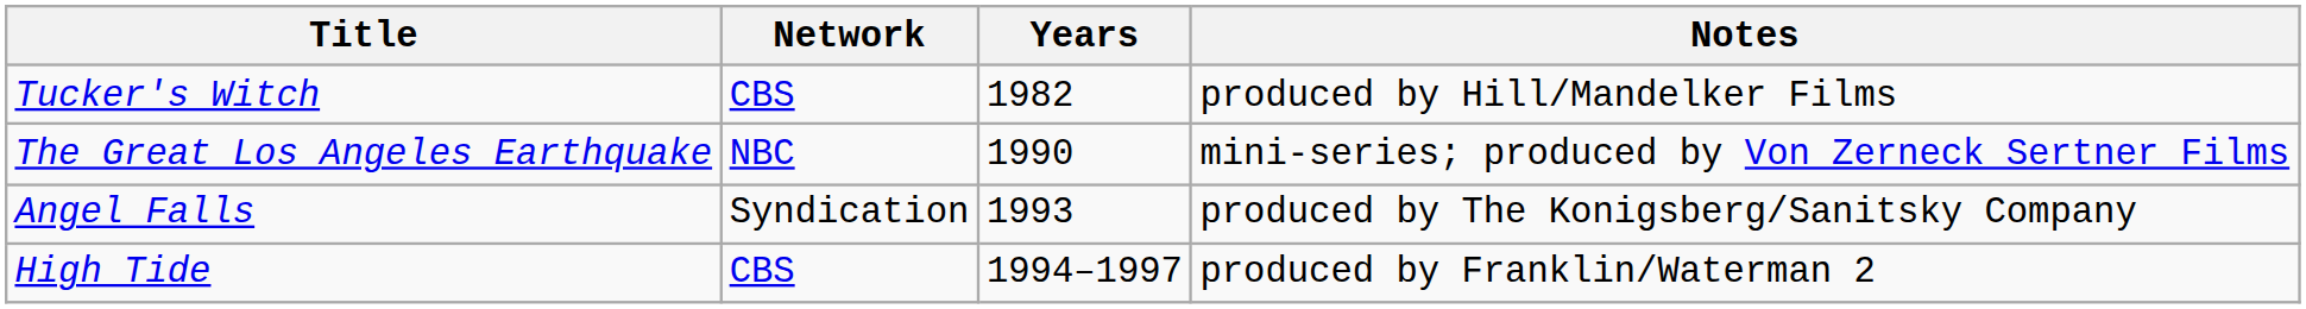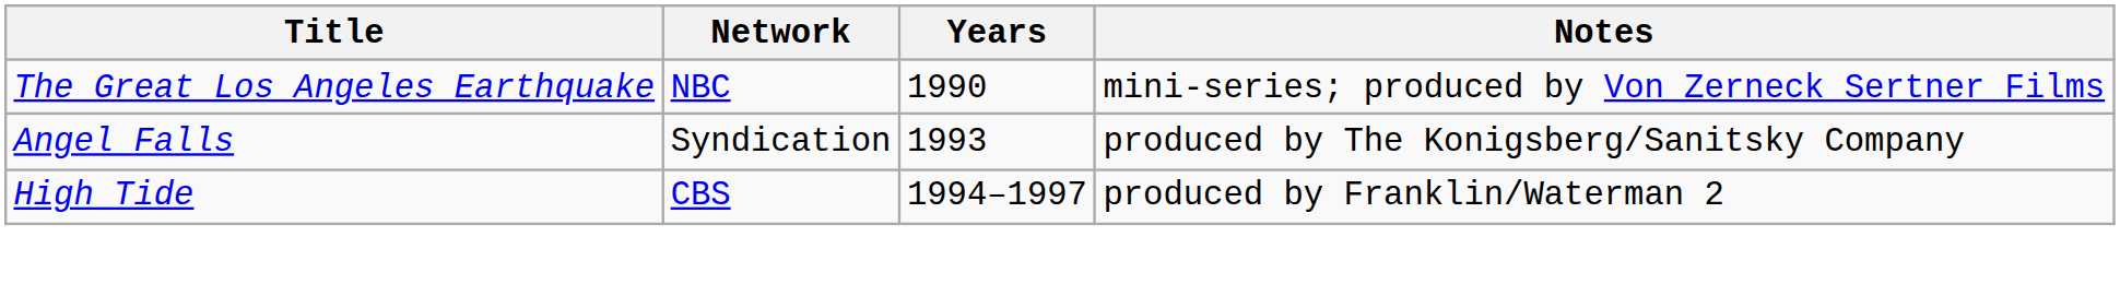 <table class="wikitable sortable">
 <tr>
 <th>Title</th>
 <th>Network</th>
 <th>Years</th>
 <th>Notes</th>
-</tr>
-<tr>
-<td><em><a href='#'>Tucker's Witch</a></em></td>
-<td><a href='#'>CBS</a></td>
-<td>1982</td>
-<td>produced by Hill/Mandelker Films</td>
 </tr>
 <tr>
 <td><em><a href='#'>The Great Los Angeles Earthquake</a></em></td>
 <td><a href='#'>NBC</a></td>
 <td>1990</td>
 <td>mini-series; produced by <a href='#'>Von Zerneck Sertner Films</a></td>
 </tr>
 <tr>
 <td><em><a href='#'>Angel Falls</a></em></td>
 <td>Syndication</td>
 <td>1993</td>
 <td>produced by The Konigsberg/Sanitsky Company</td>
 </tr>
 <tr>
 <td><em><a href='#'>High Tide</a></em></td>
 <td><a href='#'>CBS</a></td>
 <td>1994–1997</td>
 <td>produced by Franklin/Waterman 2</td>
 </tr>
 </table>
